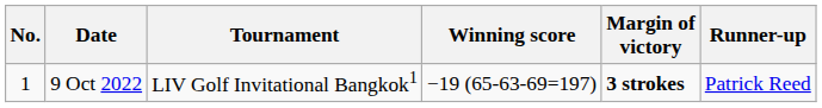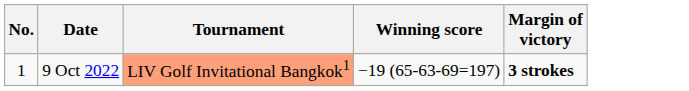 <table class="wikitable" style="font-size:95%;">
 <tr>
 <th>No.</th>
 <th>Date</th>
 <th>Tournament</th>
 <th>Winning score</th>
 <th>Margin of<br>victory</th>
-<th>Runner-up</th>
 </tr>
 <tr>
 <td align=center>1</td>
 <td align=right>9 Oct <a href='#'>2022</a></td>
-<td>LIV Golf Invitational Bangkok<sup>1</sup></td>
+<td style="background: lightsalmon;">LIV Golf Invitational Bangkok<sup>1</sup></td>
 <td>−19 (65-63-69=197)</td>
 <td><strong>3 strokes</strong></td>
-<td> <a href='#'>Patrick Reed</a></td>
 </tr>
 </table>
